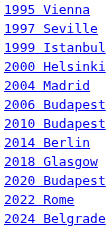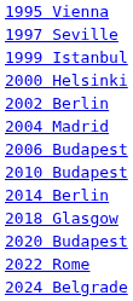 <table>
 <tr>
 <td><a href='#'>1995 Vienna</a></td>
 <td></td>
 <td></td>
 <td></td>
 </tr>
 <tr>
 <td><a href='#'>1997 Seville</a></td>
 <td></td>
 <td></td>
 <td></td>
 </tr>
 <tr>
 <td><a href='#'>1999 Istanbul</a></td>
 <td></td>
 <td></td>
 <td></td>
 </tr>
 <tr>
 <td><a href='#'>2000 Helsinki</a></td>
+<td></td>
+<td></td>
+<td></td>
+</tr>
+<tr>
+<td><a href='#'>2002 Berlin</a></td>
 <td></td>
 <td></td>
 <td></td>
 </tr>
 <tr>
 <td><a href='#'>2004 Madrid</a></td>
 <td></td>
 <td></td>
 <td></td>
 </tr>
 <tr>
 <td><a href='#'>2006 Budapest</a></td>
 <td></td>
 <td></td>
 <td></td>
 </tr>
 <tr>
 <td><a href='#'>2010 Budapest</a></td>
 <td></td>
 <td></td>
 <td></td>
 </tr>
 <tr>
 <td><a href='#'>2014 Berlin</a></td>
 <td></td>
 <td></td>
 <td></td>
 </tr>
 <tr>
 <td><a href='#'>2018 Glasgow</a></td>
 <td></td>
 <td></td>
 <td></td>
 </tr>
 <tr>
 <td><a href='#'>2020 Budapest</a></td>
 <td></td>
 <td></td>
 <td></td>
 </tr>
 <tr>
 <td><a href='#'>2022 Rome</a></td>
 <td></td>
 <td></td>
 <td></td>
 </tr>
 <tr>
 <td><a href='#'>2024 Belgrade</a></td>
 <td></td>
 <td></td>
 <td></td>
 </tr>
 </table>
